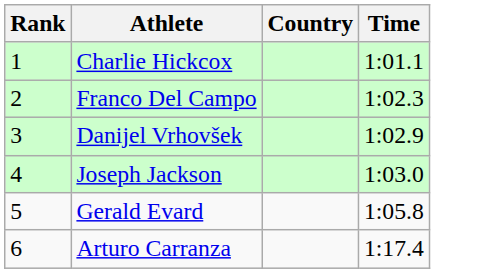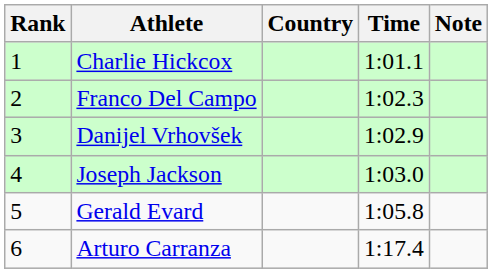 <table class="wikitable sortable">
 <tr>
 <th>Rank</th>
 <th>Athlete</th>
 <th>Country</th>
 <th>Time</th>
+<th>Note</th>
 </tr>
 <tr bgcolor=#CCFFCC>
 <td>1</td>
 <td><a href='#'>Charlie Hickcox</a></td>
 <td></td>
 <td>1:01.1</td>
+<td></td>
 </tr>
 <tr bgcolor=#CCFFCC>
 <td>2</td>
 <td><a href='#'>Franco Del Campo</a></td>
 <td></td>
 <td>1:02.3</td>
+<td></td>
 </tr>
 <tr bgcolor=#CCFFCC>
 <td>3</td>
 <td><a href='#'>Danijel Vrhovšek</a></td>
 <td></td>
 <td>1:02.9</td>
+<td></td>
 </tr>
 <tr bgcolor=#CCFFCC>
 <td>4</td>
 <td><a href='#'>Joseph Jackson</a></td>
 <td></td>
 <td>1:03.0</td>
+<td></td>
 </tr>
 <tr>
 <td>5</td>
 <td><a href='#'>Gerald Evard</a></td>
 <td></td>
 <td>1:05.8</td>
+<td></td>
 </tr>
 <tr>
 <td>6</td>
 <td><a href='#'>Arturo Carranza</a></td>
 <td></td>
 <td>1:17.4</td>
+<td></td>
 </tr>
 </table>
